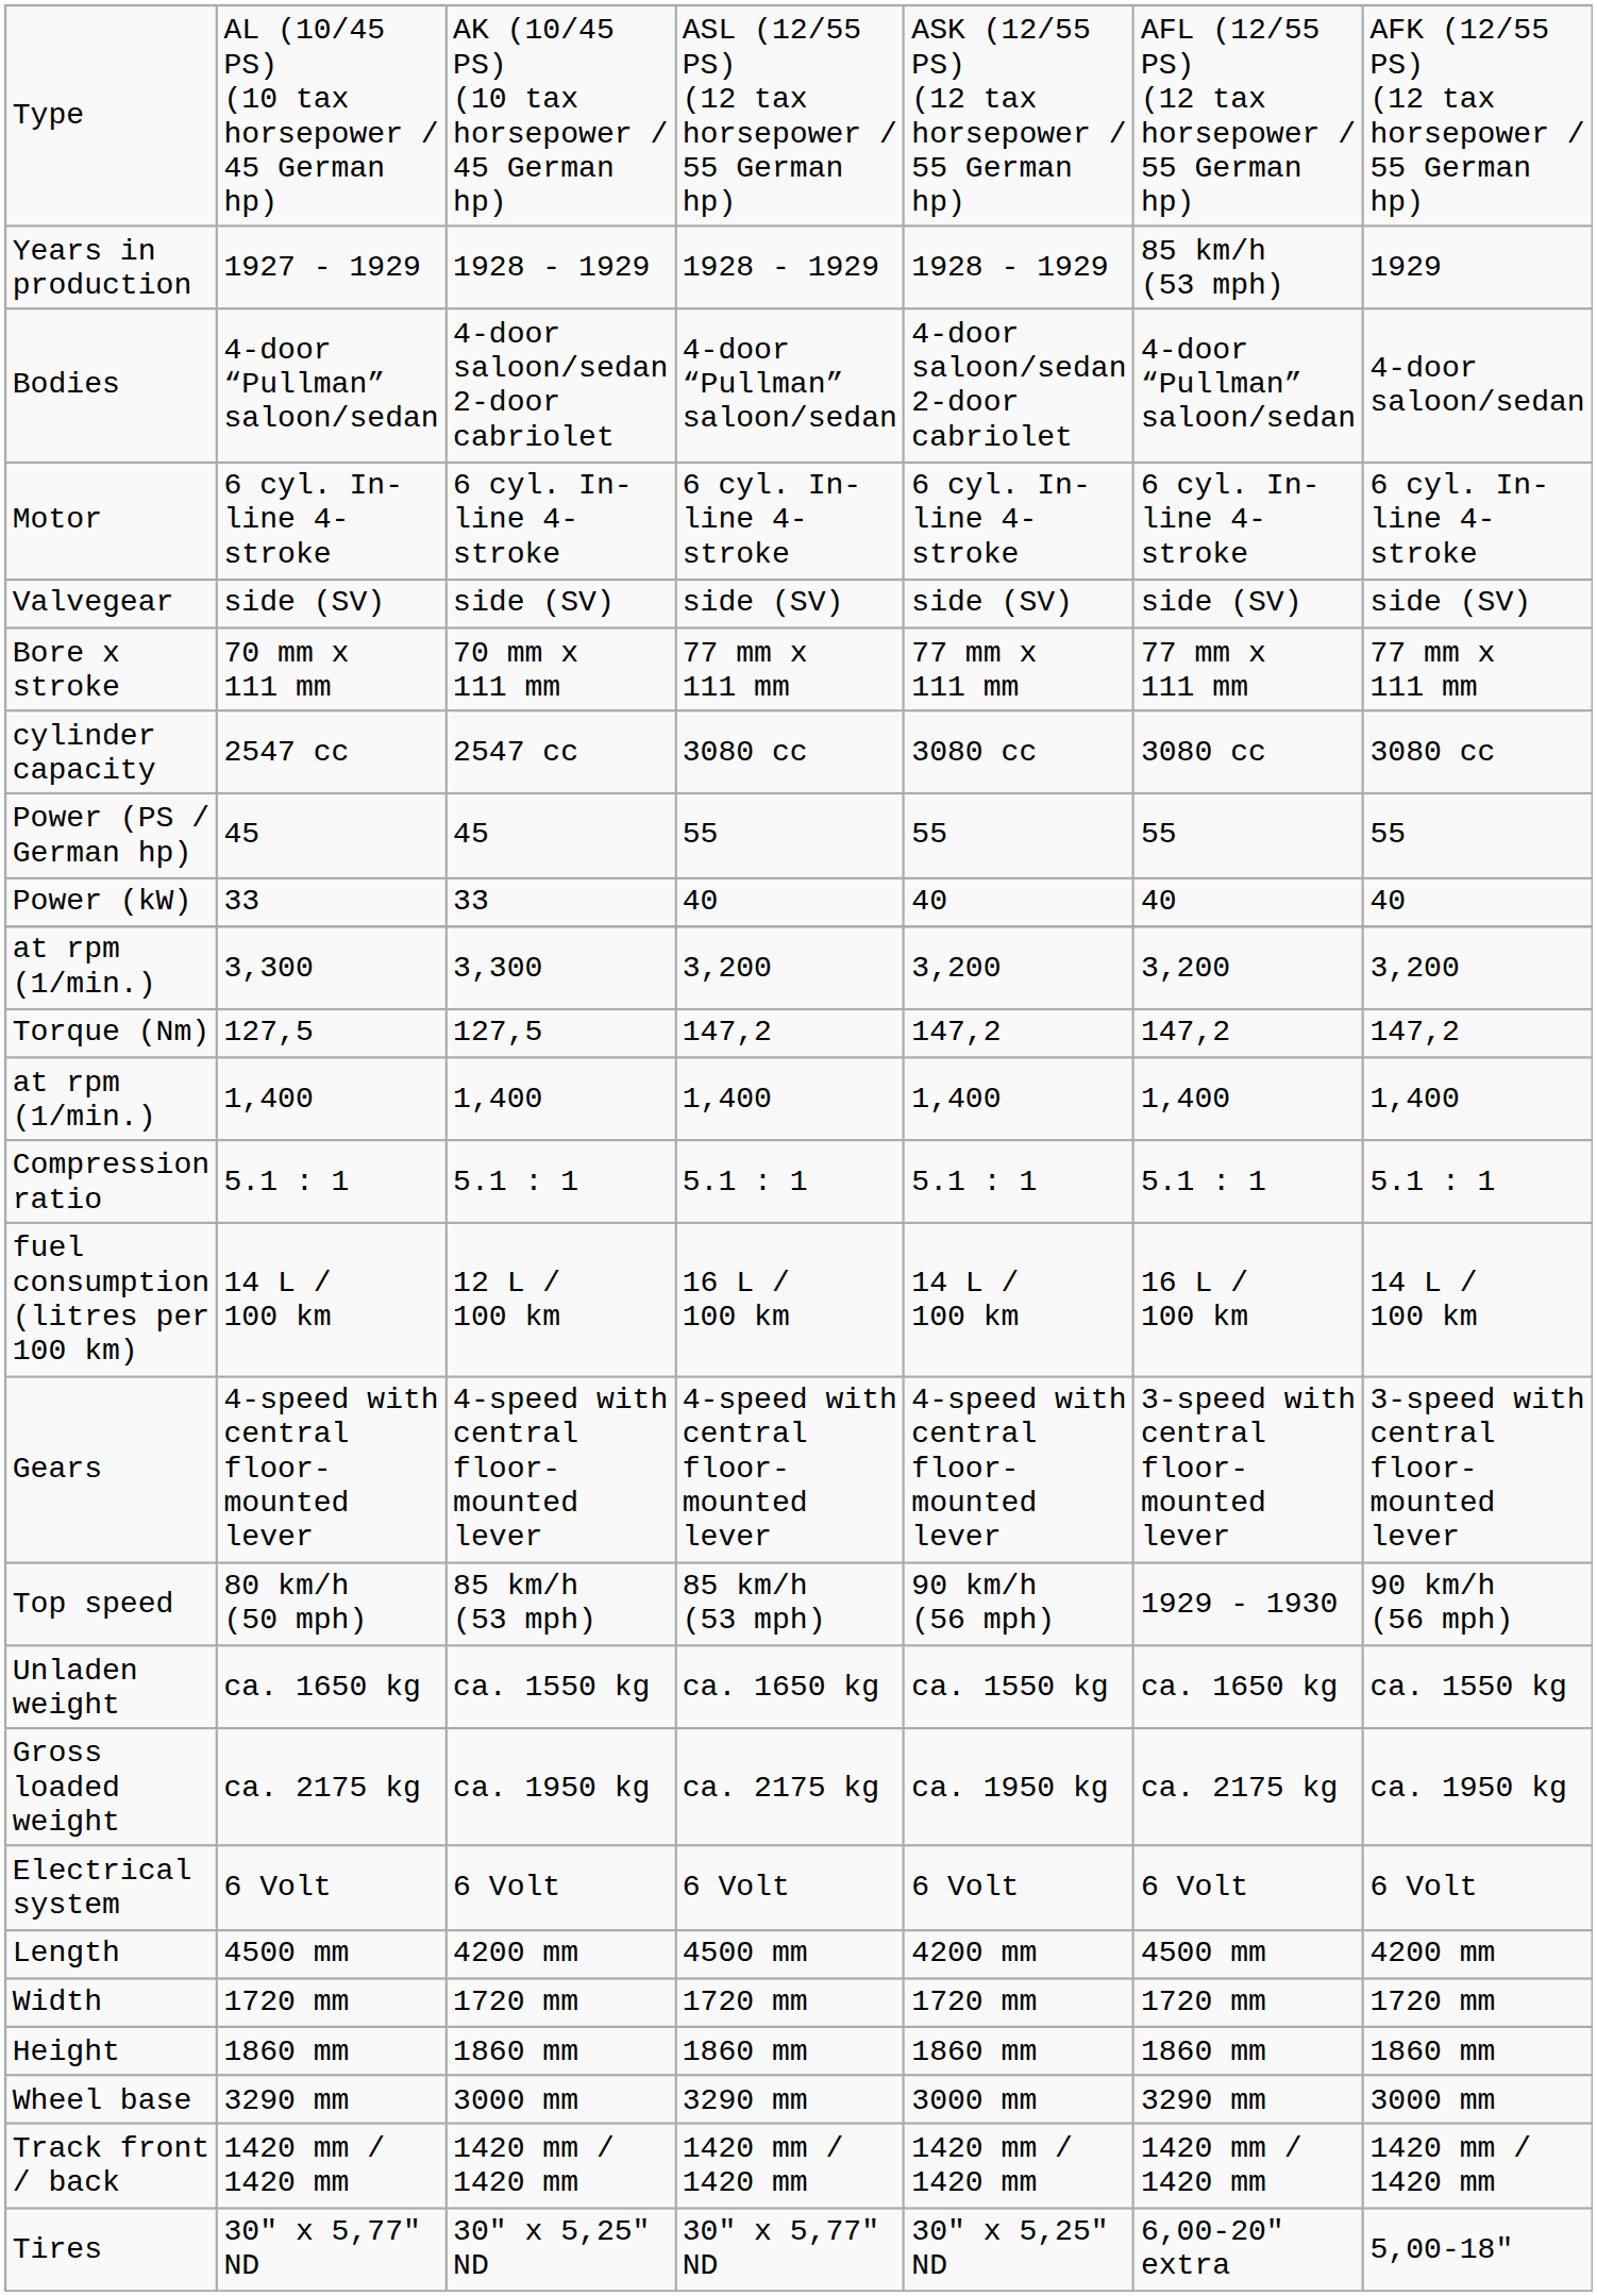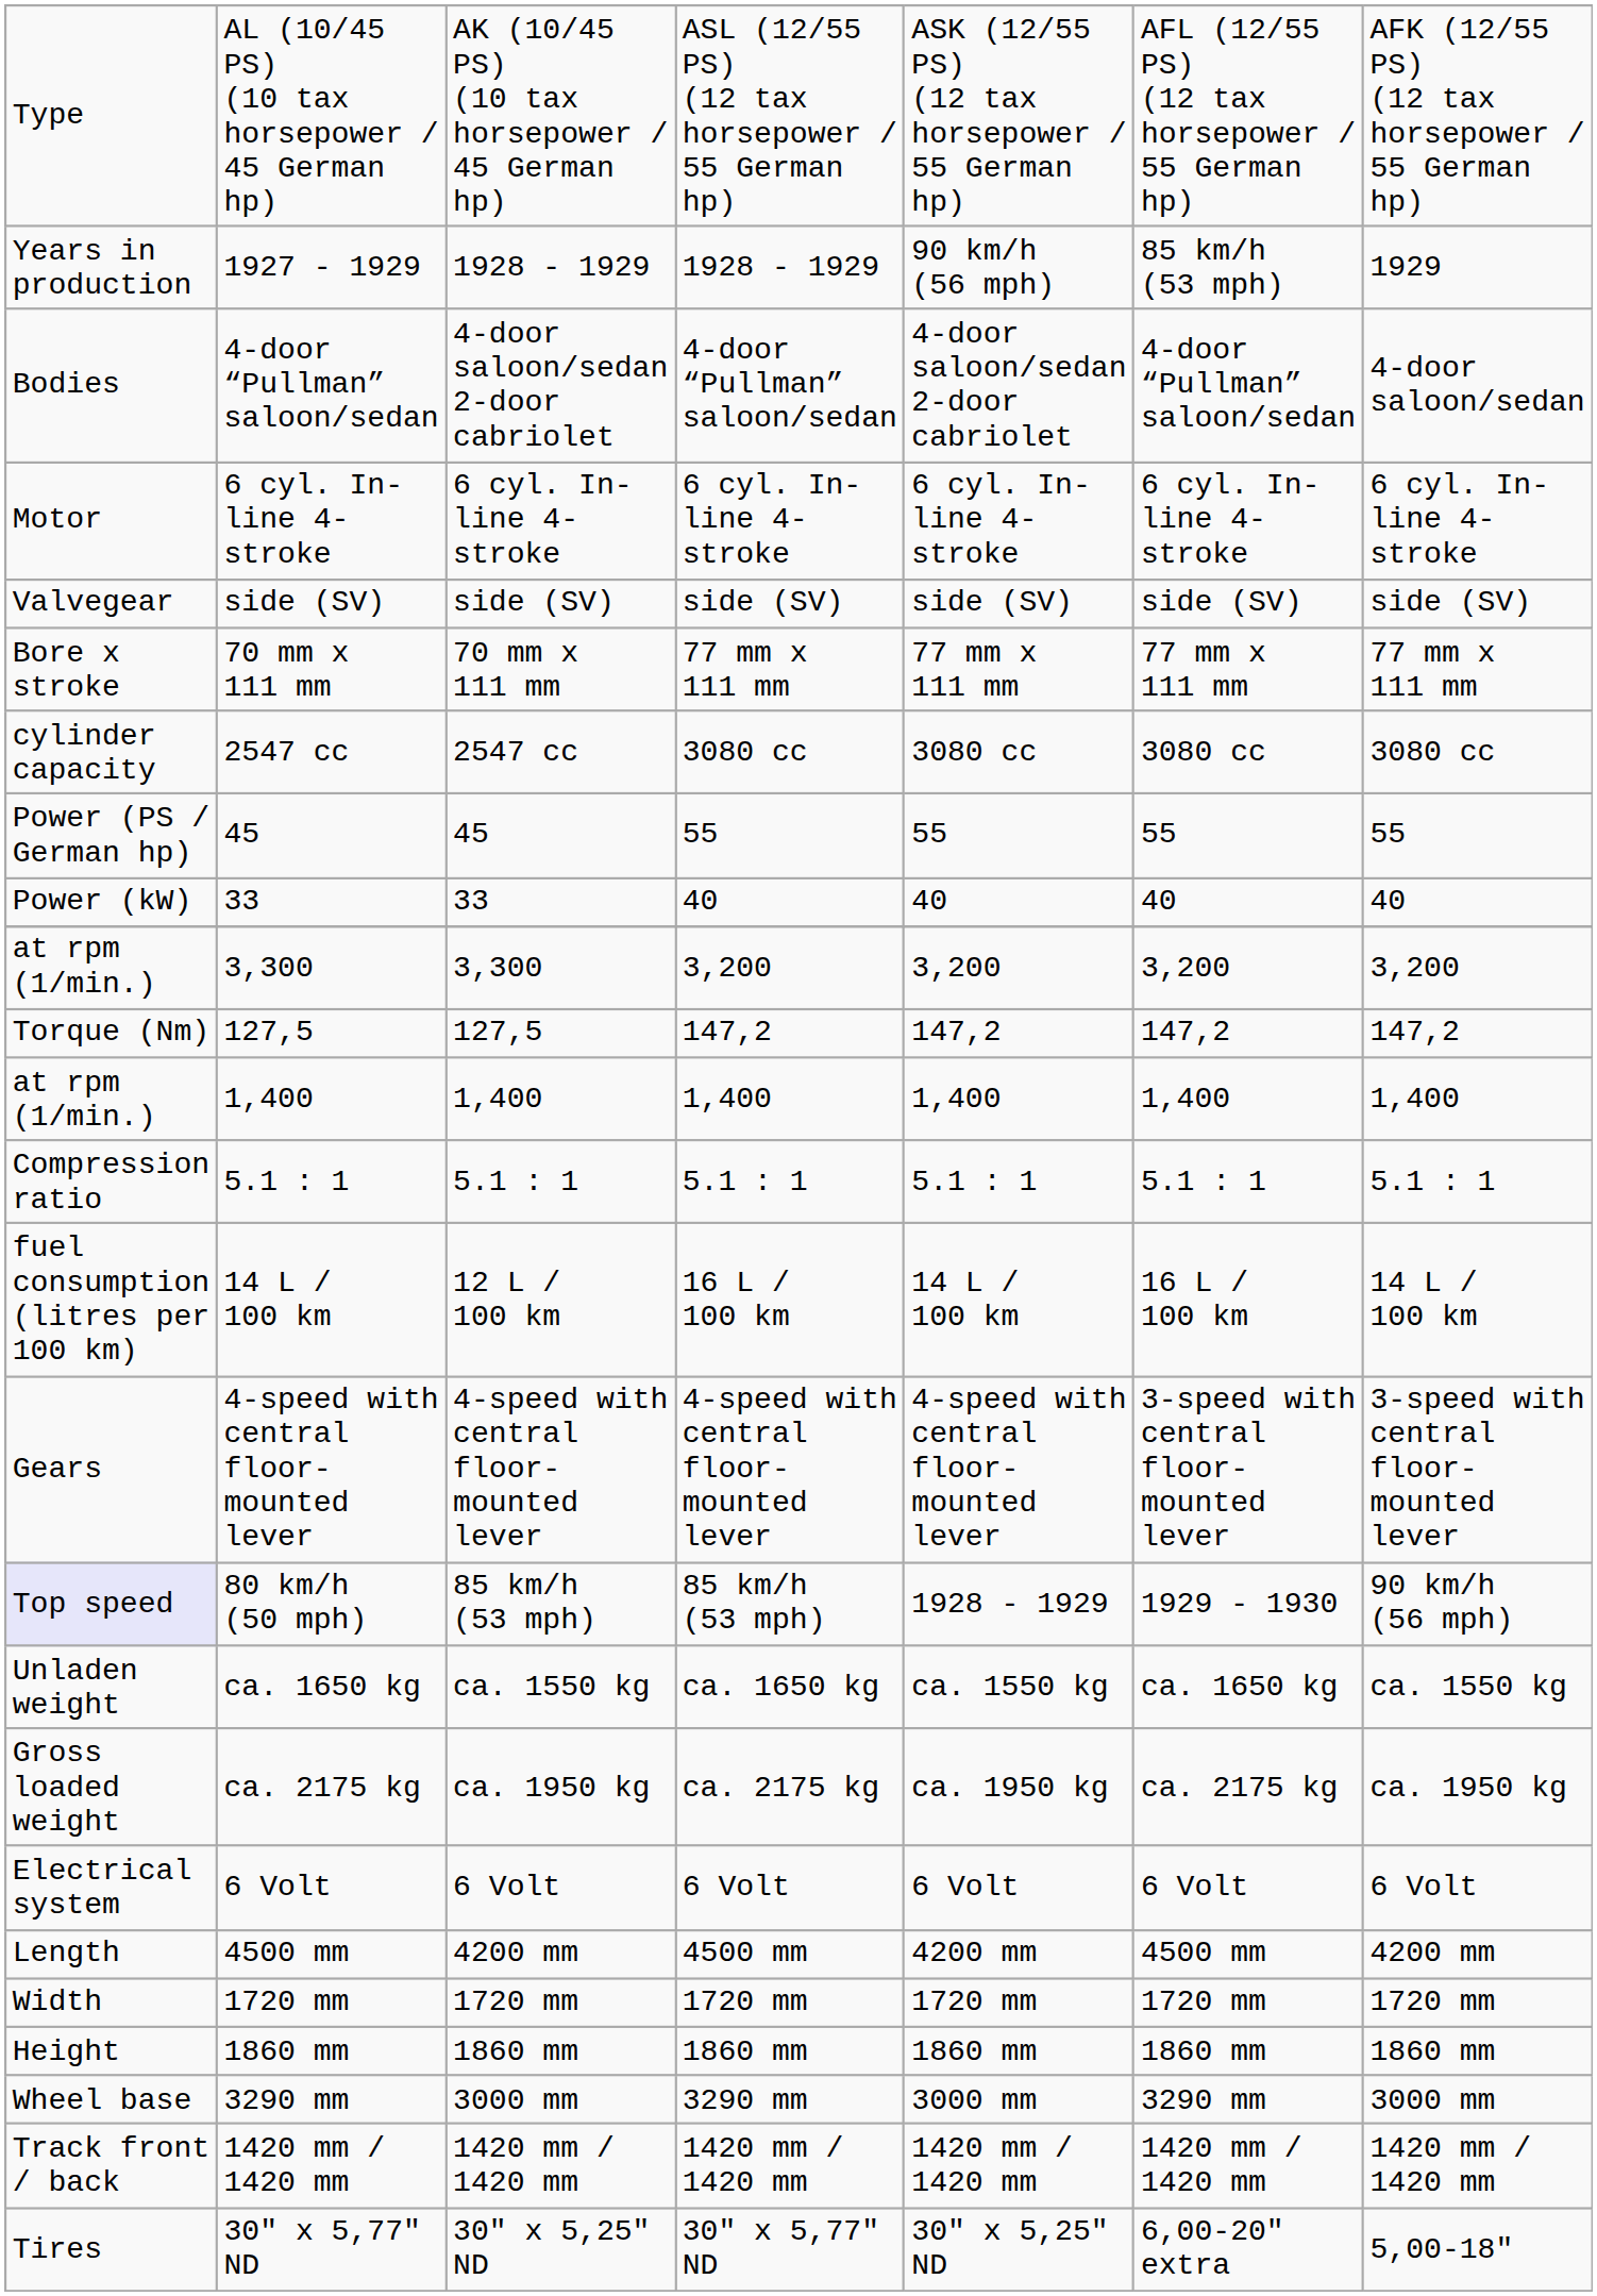 <table class="wikitable">
 <tr>
 <td>Type</td>
 <td>AL (10/45 PS) <br>(10 tax horsepower / 45 German hp)</td>
 <td>AK (10/45 PS) <br>(10 tax horsepower / 45 German hp)</td>
 <td>ASL (12/55 PS) <br>(12 tax horsepower / 55 German hp)</td>
 <td>ASK (12/55 PS) <br>(12 tax horsepower / 55 German hp)</td>
 <td>AFL (12/55 PS) <br>(12 tax horsepower / 55 German hp)</td>
 <td>AFK (12/55 PS) <br>(12 tax horsepower / 55 German hp)</td>
 </tr>
 <tr>
 <td>Years in production</td>
 <td>1927 - 1929</td>
 <td>1928 - 1929</td>
 <td>1928 - 1929</td>
-<td>1928 - 1929</td>
+<td>90 km/h (56 mph)</td>
 <td>85 km/h (53 mph)</td>
 <td>1929</td>
 </tr>
 <tr>
 <td>Bodies</td>
 <td>4-door “Pullman” saloon/sedan</td>
 <td>4-door saloon/sedan <br> 2-door cabriolet</td>
 <td>4-door “Pullman” saloon/sedan</td>
 <td>4-door saloon/sedan <br> 2-door cabriolet</td>
 <td>4-door “Pullman” saloon/sedan</td>
 <td>4-door saloon/sedan</td>
 </tr>
 <tr>
 <td>Motor</td>
 <td>6 cyl. In-line 4-stroke</td>
 <td>6 cyl. In-line 4-stroke</td>
 <td>6 cyl. In-line 4-stroke</td>
 <td>6 cyl. In-line 4-stroke</td>
 <td>6 cyl. In-line 4-stroke</td>
 <td>6 cyl. In-line 4-stroke</td>
 </tr>
 <tr>
 <td>Valvegear</td>
 <td>side (SV)</td>
 <td>side (SV)</td>
 <td>side (SV)</td>
 <td>side (SV)</td>
 <td>side (SV)</td>
 <td>side (SV)</td>
 </tr>
 <tr>
 <td>Bore x stroke</td>
 <td>70 mm x 111 mm</td>
 <td>70 mm x 111 mm</td>
 <td>77 mm x 111 mm</td>
 <td>77 mm x 111 mm</td>
 <td>77 mm x 111 mm</td>
 <td>77 mm x 111 mm</td>
 </tr>
 <tr>
 <td>cylinder capacity</td>
 <td>2547 cc</td>
 <td>2547 cc</td>
 <td>3080 cc</td>
 <td>3080 cc</td>
 <td>3080 cc</td>
 <td>3080 cc</td>
 </tr>
 <tr>
 <td>Power (PS / German hp)</td>
 <td>45</td>
 <td>45</td>
 <td>55</td>
 <td>55</td>
 <td>55</td>
 <td>55</td>
 </tr>
 <tr>
 <td>Power (kW)</td>
 <td>33</td>
 <td>33</td>
 <td>40</td>
 <td>40</td>
 <td>40</td>
 <td>40</td>
 </tr>
 <tr>
 </tr>
 <tr>
 <td>at rpm (1/min.)</td>
 <td>3,300</td>
 <td>3,300</td>
 <td>3,200</td>
 <td>3,200</td>
 <td>3,200</td>
 <td>3,200</td>
 </tr>
 <tr>
 <td>Torque (Nm)</td>
 <td>127,5</td>
 <td>127,5</td>
 <td>147,2</td>
 <td>147,2</td>
 <td>147,2</td>
 <td>147,2</td>
 </tr>
 <tr>
 <td>at rpm (1/min.)</td>
 <td>1,400</td>
 <td>1,400</td>
 <td>1,400</td>
 <td>1,400</td>
 <td>1,400</td>
 <td>1,400</td>
 </tr>
 <tr>
 <td>Compression ratio</td>
 <td>5.1 : 1</td>
 <td>5.1 : 1</td>
 <td>5.1 : 1</td>
 <td>5.1 : 1</td>
 <td>5.1 : 1</td>
 <td>5.1 : 1</td>
 </tr>
 <tr>
 <td>fuel consumption <br>(litres per 100 km)</td>
 <td>14 L / 100 km</td>
 <td>12 L / 100 km</td>
 <td>16 L / 100 km</td>
 <td>14 L / 100 km</td>
 <td>16 L / 100 km</td>
 <td>14 L / 100 km</td>
 </tr>
 <tr>
 <td>Gears</td>
 <td>4-speed with central floor-mounted lever</td>
 <td>4-speed with central floor-mounted lever</td>
 <td>4-speed with central floor-mounted lever</td>
 <td>4-speed with central floor-mounted lever</td>
 <td>3-speed with central floor-mounted lever</td>
 <td>3-speed with central floor-mounted lever</td>
 </tr>
 <tr>
-<td>Top speed</td>
+<td style="background: lavender;">Top speed</td>
 <td>80 km/h (50 mph)</td>
 <td>85 km/h (53 mph)</td>
 <td>85 km/h (53 mph)</td>
-<td>90 km/h (56 mph)</td>
+<td>1928 - 1929</td>
 <td>1929 - 1930</td>
 <td>90 km/h (56 mph)</td>
 </tr>
 <tr>
 <td>Unladen weight</td>
 <td>ca. 1650 kg</td>
 <td>ca. 1550 kg</td>
 <td>ca. 1650 kg</td>
 <td>ca. 1550 kg</td>
 <td>ca. 1650 kg</td>
 <td>ca. 1550 kg</td>
 </tr>
 <tr>
 <td>Gross loaded weight</td>
 <td>ca. 2175 kg</td>
 <td>ca. 1950 kg</td>
 <td>ca. 2175 kg</td>
 <td>ca. 1950 kg</td>
 <td>ca. 2175 kg</td>
 <td>ca. 1950 kg</td>
 </tr>
 <tr>
 <td>Electrical system</td>
 <td>6 Volt</td>
 <td>6 Volt</td>
 <td>6 Volt</td>
 <td>6 Volt</td>
 <td>6 Volt</td>
 <td>6 Volt</td>
 </tr>
 <tr>
 <td>Length</td>
 <td>4500 mm</td>
 <td>4200 mm</td>
 <td>4500 mm</td>
 <td>4200 mm</td>
 <td>4500 mm</td>
 <td>4200 mm</td>
 </tr>
 <tr>
 <td>Width</td>
 <td>1720 mm</td>
 <td>1720 mm</td>
 <td>1720 mm</td>
 <td>1720 mm</td>
 <td>1720 mm</td>
 <td>1720 mm</td>
 </tr>
 <tr>
 <td>Height</td>
 <td>1860 mm</td>
 <td>1860 mm</td>
 <td>1860 mm</td>
 <td>1860 mm</td>
 <td>1860 mm</td>
 <td>1860 mm</td>
 </tr>
 <tr>
 <td>Wheel base</td>
 <td>3290 mm</td>
 <td>3000 mm</td>
 <td>3290 mm</td>
 <td>3000 mm</td>
 <td>3290 mm</td>
 <td>3000 mm</td>
 </tr>
 <tr>
 <td>Track front / back</td>
 <td>1420 mm / 1420 mm</td>
 <td>1420 mm / 1420 mm</td>
 <td>1420 mm / 1420 mm</td>
 <td>1420 mm / 1420 mm</td>
 <td>1420 mm / 1420 mm</td>
 <td>1420 mm / 1420 mm</td>
 </tr>
 <tr>
 <td>Tires</td>
 <td>30" x 5,77" ND</td>
 <td>30" x 5,25" ND</td>
 <td>30" x 5,77" ND</td>
 <td>30" x 5,25" ND</td>
 <td>6,00-20" extra</td>
 <td>5,00-18"</td>
 </tr>
 </table>
